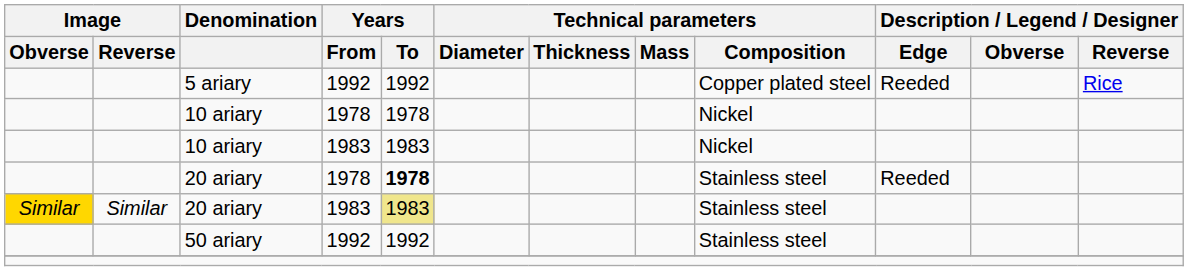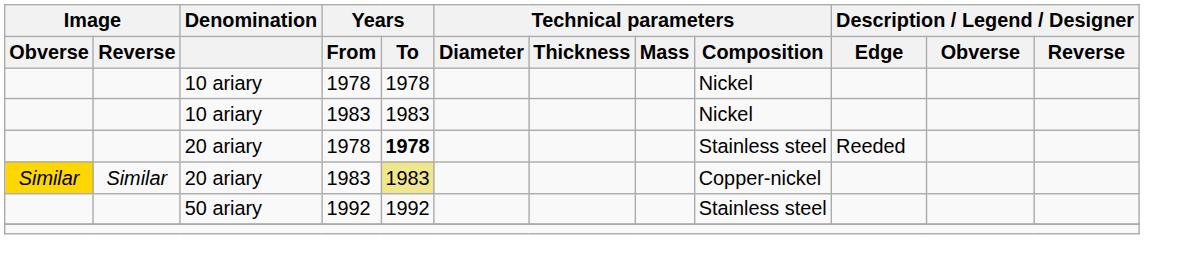 <table class="wikitable" style="font-size: 90%">
 <tr>
 <th colspan="2">Image</th>
 <th colspan=1>Denomination</th>
 <th colspan="2">Years</th>
 <th colspan="4">Technical parameters</th>
 <th colspan="3">Description / Legend / Designer</th>
 </tr>
 <tr>
 <th>Obverse</th>
 <th>Reverse</th>
 <th></th>
 <th>From</th>
 <th>To</th>
 <th>Diameter</th>
 <th>Thickness</th>
 <th>Mass</th>
 <th>Composition</th>
 <th>Edge</th>
 <th>Obverse</th>
 <th>Reverse</th>
-</tr>
-<tr>
-<td align="center"></td>
-<td align="center"></td>
-<td>5 ariary</td>
-<td>1992</td>
-<td>1992</td>
-<td></td>
-<td></td>
-<td></td>
-<td>Copper plated steel</td>
-<td>Reeded</td>
-<td></td>
-<td><a href='#'>Rice</a></td>
 </tr>
 <tr>
 <td></td>
 <td></td>
 <td>10 ariary</td>
 <td>1978</td>
 <td>1978</td>
 <td></td>
 <td></td>
 <td></td>
 <td>Nickel</td>
 <td></td>
 <td></td>
 <td></td>
 </tr>
 <tr>
 <td></td>
 <td></td>
 <td>10 ariary</td>
 <td>1983</td>
 <td>1983</td>
 <td></td>
 <td></td>
 <td></td>
 <td>Nickel</td>
 <td></td>
 <td></td>
 <td></td>
 </tr>
 <tr>
 <td align="center"></td>
 <td align="center"></td>
 <td>20 ariary</td>
 <td>1978</td>
 <td><strong>1978</strong></td>
 <td></td>
 <td></td>
 <td></td>
 <td>Stainless steel</td>
 <td>Reeded</td>
 <td></td>
 <td></td>
 </tr>
 <tr>
 <td align="center" style="background: gold;"><em>Similar</em></td>
 <td align="center"><em>Similar</em></td>
 <td>20 ariary</td>
 <td>1983</td>
 <td style="background: khaki;">1983</td>
 <td></td>
 <td></td>
 <td></td>
-<td>Stainless steel</td>
+<td>Copper-nickel</td>
 <td></td>
 <td></td>
 <td></td>
 </tr>
 <tr>
 <td align="center"></td>
 <td align="center"></td>
 <td>50 ariary</td>
 <td>1992</td>
 <td>1992</td>
 <td></td>
 <td></td>
 <td></td>
 <td>Stainless steel</td>
 <td></td>
 <td></td>
 <td></td>
 </tr>
 <tr>
 </tr>
 <tr>
 <td colspan="12"></td>
 </tr>
 </table>
